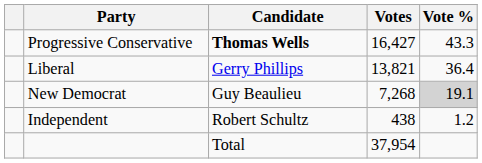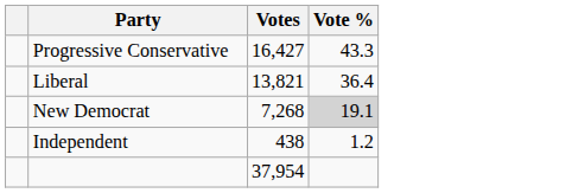 <table class="wikitable">
 <tr>
 <th></th>
 <th scope="col" width="175">Party</th>
-<th scope="col" width="150">Candidate</th>
 <th>Votes</th>
 <th>Vote %</th>
 </tr>
 <tr>
 <td>   </td>
 <td>Progressive Conservative</td>
-<td><strong>Thomas Wells</strong></td>
 <td align=right>16,427</td>
 <td align=right>43.3</td>
 </tr>
 <tr>
 <td>   </td>
 <td>Liberal</td>
-<td><a href='#'>Gerry Phillips</a></td>
 <td align=right>13,821</td>
 <td align=right>36.4</td>
 </tr>
 <tr>
 <td>   </td>
 <td>New Democrat</td>
-<td>Guy Beaulieu</td>
 <td align=right>7,268</td>
 <td align=right style="background: lightgrey;">19.1</td>
 </tr>
 <tr>
 <td>   </td>
 <td>Independent</td>
-<td>Robert Schultz</td>
 <td align=right>438</td>
 <td align=right>1.2</td>
 </tr>
 <tr |>
 <td></td>
 <td></td>
-<td>Total</td>
 <td align=right>37,954</td>
 <td></td>
 </tr>
 </table>
